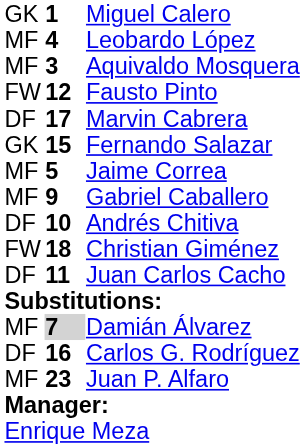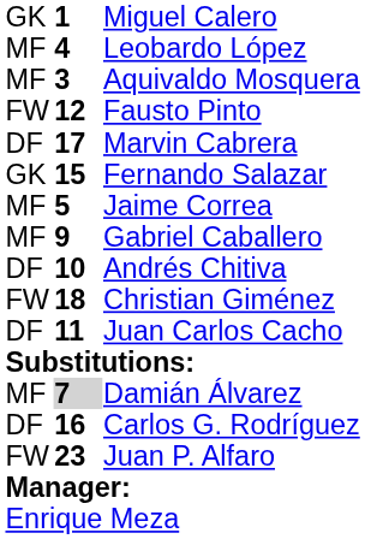 <table cellspacing="0" cellpadding="0" style="font-size:90%; margin:0.2em auto;">
 <tr>
 <th width="25"></th>
 <th width="25"></th>
 </tr>
 <tr>
 <td>GK</td>
 <td><strong>1</strong></td>
 <td> <a href='#'>Miguel Calero</a></td>
 </tr>
 <tr>
 <td>MF</td>
 <td><strong>4</strong></td>
 <td> <a href='#'>Leobardo López</a></td>
 </tr>
 <tr>
 <td>MF</td>
 <td><strong>3</strong></td>
 <td> <a href='#'>Aquivaldo Mosquera</a></td>
 </tr>
 <tr>
 <td>FW</td>
 <td><strong>12</strong></td>
 <td> <a href='#'>Fausto Pinto</a></td>
 </tr>
 <tr>
 <td>DF</td>
 <td><strong>17</strong></td>
 <td> <a href='#'>Marvin Cabrera</a></td>
 </tr>
 <tr>
 <td>GK</td>
 <td><strong>15</strong></td>
 <td> <a href='#'>Fernando Salazar</a></td>
 <td></td>
 <td></td>
 </tr>
 <tr>
 <td>MF</td>
 <td><strong>5</strong></td>
 <td> <a href='#'>Jaime Correa</a></td>
 </tr>
 <tr>
 <td>MF</td>
 <td><strong>9</strong></td>
 <td> <a href='#'>Gabriel Caballero</a></td>
 </tr>
 <tr>
 <td>DF</td>
 <td><strong>10</strong></td>
 <td> <a href='#'>Andrés Chitiva</a></td>
 <td></td>
 <td></td>
 </tr>
 <tr>
 <td>FW</td>
 <td><strong>18</strong></td>
 <td> <a href='#'>Christian Giménez</a></td>
 <td></td>
 <td> </td>
 </tr>
 <tr>
 <td>DF</td>
 <td><strong>11</strong></td>
 <td> <a href='#'>Juan Carlos Cacho</a></td>
 <td></td>
 <td></td>
 </tr>
 <tr>
 <td colspan=3><strong>Substitutions:</strong></td>
 </tr>
 <tr>
 <td>MF</td>
 <td style="background: lightgrey;"><strong>7</strong></td>
 <td> <a href='#'>Damián Álvarez</a></td>
 <td></td>
 <td> </td>
 </tr>
 <tr>
 <td>DF</td>
 <td><strong>16</strong></td>
 <td> <a href='#'>Carlos G. Rodríguez</a></td>
 <td></td>
 <td></td>
 </tr>
 <tr>
-<td>MF</td>
+<td>FW</td>
 <td><strong>23</strong></td>
 <td> <a href='#'>Juan P. Alfaro</a></td>
 <td></td>
 <td></td>
 </tr>
 <tr>
 <td colspan=3><strong>Manager:</strong></td>
 </tr>
 <tr>
 <td colspan=4> <a href='#'>Enrique Meza</a></td>
 </tr>
 </table>
